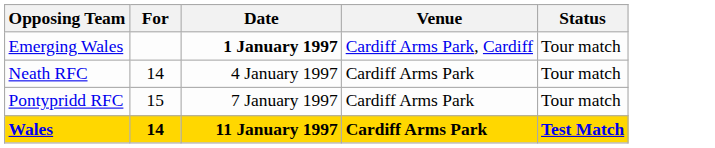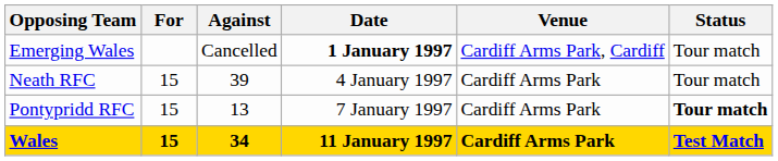 <table class=wikitable>
 <tr>
 <th>Opposing Team</th>
 <th>For</th>
+<th>Against</th>
 <th>Date</th>
 <th>Venue</th>
 <th>Status</th>
 </tr>
 <tr bgcolor=#fdfdfd>
 <td><a href='#'>Emerging Wales</a></td>
 <td align=center width=40></td>
+<td align=center width=40>Cancelled</td>
 <td width=140 align=right><strong>1 January 1997</strong></td>
 <td><a href='#'>Cardiff Arms Park</a>, <a href='#'>Cardiff</a></td>
 <td>Tour match</td>
 </tr>
 <tr bgcolor=#fdfdfd>
 <td><a href='#'>Neath RFC</a></td>
-<td align=center width=40>14</td>
+<td align=center width=40>15</td>
+<td align=center width=40>39</td>
 <td width=140 align=right>4 January 1997</td>
 <td>Cardiff Arms Park</td>
 <td>Tour match</td>
 </tr>
 <tr bgcolor=#fdfdfd>
 <td><a href='#'>Pontypridd RFC</a></td>
 <td align=center width=40>15</td>
+<td align=center width=40>13</td>
 <td width=140 align=right>7 January 1997</td>
 <td>Cardiff Arms Park</td>
-<td>Tour match</td>
+<td><strong>Tour match</strong></td>
 </tr>
 <tr bgcolor=gold>
 <td><strong><a href='#'>Wales</a></strong></td>
-<td align=center width=40><strong>14</strong></td>
+<td align=center width=40><strong>15</strong></td>
+<td align=center width=40><strong>34</strong></td>
 <td width=140 align=right><strong>11 January 1997</strong></td>
 <td><strong>Cardiff Arms Park</strong></td>
 <td><strong><a href='#'>Test Match</a></strong></td>
 </tr>
 </table>
